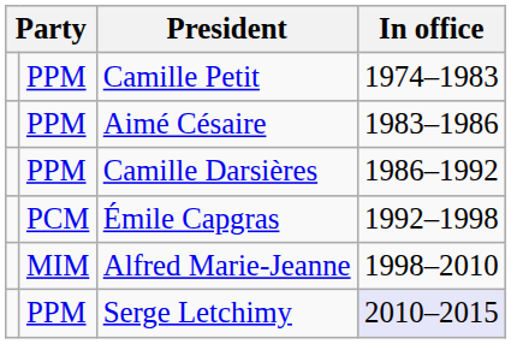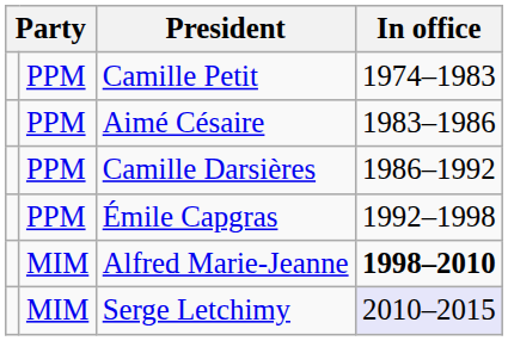 <table class="wikitable">
 <tr>
 <th colspan="2">Party</th>
 <th>President</th>
 <th>In office</th>
 </tr>
 <tr>
 <td></td>
 <td><a href='#'>PPM</a></td>
 <td><a href='#'>Camille Petit</a></td>
 <td>1974–1983</td>
 </tr>
 <tr>
 <td></td>
 <td><a href='#'>PPM</a></td>
 <td><a href='#'>Aimé Césaire</a></td>
 <td>1983–1986</td>
 </tr>
 <tr>
 <td></td>
 <td><a href='#'>PPM</a></td>
 <td><a href='#'>Camille Darsières</a></td>
 <td>1986–1992</td>
 </tr>
 <tr>
 <td></td>
-<td><a href='#'>PCM</a></td>
+<td><a href='#'>PPM</a></td>
 <td><a href='#'>Émile Capgras</a></td>
 <td>1992–1998</td>
 </tr>
 <tr>
 <td></td>
 <td><a href='#'>MIM</a></td>
 <td><a href='#'>Alfred Marie-Jeanne</a></td>
-<td>1998–2010</td>
+<td><strong>1998–2010</strong></td>
 </tr>
 <tr>
 <td></td>
-<td><a href='#'>PPM</a></td>
+<td><a href='#'>MIM</a></td>
 <td><a href='#'>Serge Letchimy</a></td>
 <td style="background: lavender;">2010–2015</td>
 </tr>
 </table>
